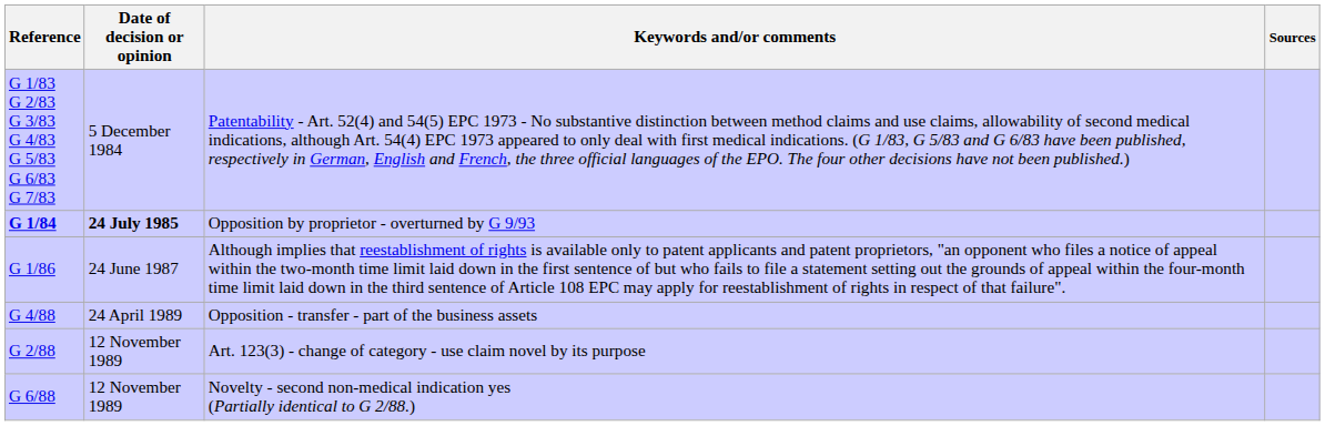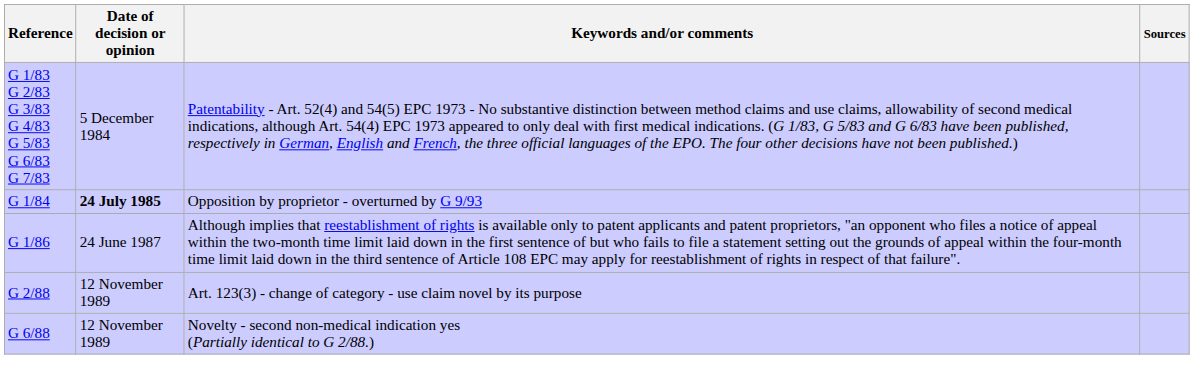 <table class="wikitable">
 <tr>
 <th>Reference</th>
 <th>Date of decision or opinion</th>
 <th>Keywords and/or comments</th>
 <th><small>Sources</small></th>
 </tr>
 <tr bgcolor="#ccccff">
 <td><a href='#'>G 1/83</a> <br> <a href='#'>G 2/83</a> <br> <a href='#'>G 3/83</a> <br> <a href='#'>G 4/83</a> <br> <a href='#'>G 5/83</a> <br> <a href='#'>G 6/83</a> <br> <a href='#'>G 7/83</a></td>
 <td>5 December 1984</td>
 <td><a href='#'>Patentability</a> - Art. 52(4) and 54(5) EPC 1973 - No substantive distinction between method claims and use claims, allowability of second medical indications, although Art. 54(4) EPC 1973 appeared to only deal with first medical indications. (<em>G 1/83, G 5/83 and G 6/83 have been published, respectively in <a href='#'>German</a>, <a href='#'>English</a> and <a href='#'>French</a>, the three official languages of the EPO. The four other decisions have not been published.</em>)</td>
 <td><br><br></td>
 </tr>
 <tr bgcolor="#ccccff">
-<td><strong><a href='#'>G 1/84</a></strong></td>
+<td><a href='#'>G 1/84</a></td>
 <td><strong>24 July 1985</strong></td>
 <td>Opposition by proprietor - overturned by <a href='#'>G 9/93</a></td>
 <td></td>
 </tr>
 <tr bgcolor="#ccccff">
 <td><a href='#'>G 1/86</a></td>
 <td>24 June 1987</td>
 <td>Although  implies that <a href='#'>reestablishment of rights</a> is available only to patent applicants and patent proprietors, "an opponent who files a notice of appeal within the two-month time limit laid down in the first sentence of  but who fails to file a statement setting out the grounds of appeal within the four-month time limit laid down in the third sentence of Article 108 EPC may apply for reestablishment of rights in respect of that failure".</td>
-<td></td>
-</tr>
-<tr bgcolor="#ccccff">
-<td><a href='#'>G 4/88</a></td>
-<td>24 April 1989</td>
-<td>Opposition - transfer - part of the business assets</td>
 <td></td>
 </tr>
 <tr bgcolor="#ccccff">
 <td><a href='#'>G 2/88</a></td>
 <td>12 November 1989</td>
 <td>Art. 123(3) - change of category - use claim novel by its purpose</td>
 <td></td>
 </tr>
 <tr bgcolor="#ccccff">
 <td><a href='#'>G 6/88</a></td>
 <td>12 November 1989</td>
 <td>Novelty - second non-medical indication yes <br> (<em>Partially identical to G 2/88.</em>)</td>
 <td></td>
 </tr>
 </table>
